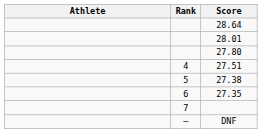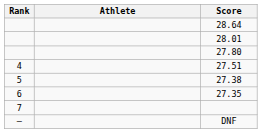 <table class = "wikitable" style="text-align:center;">
 <tr>
+<th width=40>Rank</th>
 <th width=250>Athlete</th>
-<th width=40>Rank</th>
 <th width=80>Score</th>
 </tr>
 <tr>
+<td></td>
 <td align=left></td>
-<td></td>
 <td>28.64</td>
 </tr>
 <tr>
+<td></td>
 <td align=left></td>
-<td></td>
 <td>28.01</td>
 </tr>
 <tr>
+<td></td>
 <td align=left></td>
-<td></td>
 <td>27.80</td>
 </tr>
 <tr>
+<td>4</td>
 <td align=left></td>
-<td>4</td>
 <td>27.51</td>
 </tr>
 <tr>
+<td>5</td>
 <td align=left></td>
-<td>5</td>
 <td>27.38</td>
 </tr>
 <tr>
+<td>6</td>
 <td align=left></td>
-<td>6</td>
 <td>27.35</td>
 </tr>
 <tr>
+<td>7</td>
 <td align=left></td>
-<td>7</td>
 <td></td>
 </tr>
 <tr>
+<td>—</td>
 <td align=left></td>
-<td>—</td>
 <td>DNF</td>
 </tr>
 </table>
